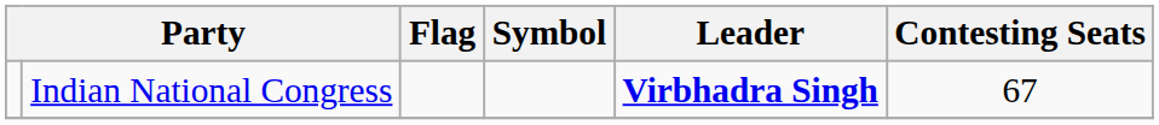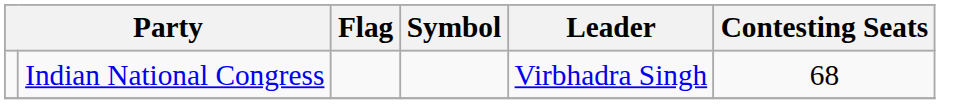 <table class="wikitable" style="text-align:center">
 <tr>
 <th colspan="2">Party</th>
 <th>Flag</th>
 <th>Symbol</th>
 <th>Leader</th>
 <th>Contesting Seats</th>
 </tr>
 <tr>
 <td></td>
 <td><a href='#'>Indian National Congress</a></td>
 <td></td>
 <td></td>
-<td><strong><a href='#'>Virbhadra Singh</a></strong></td>
-<td>67</td>
+<td><a href='#'>Virbhadra Singh</a></td>
+<td>68</td>
 </tr>
 <tr>
 </tr>
 </table>
